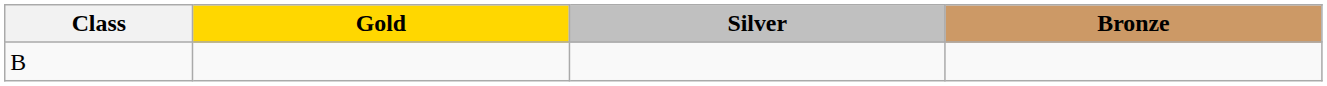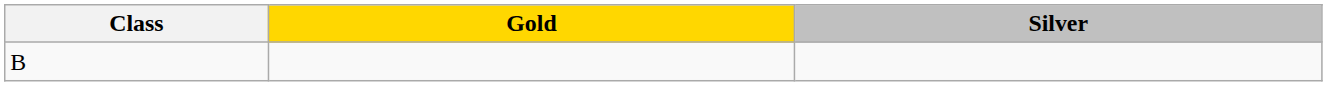 <table class=wikitable style="font-size:100%" width="70%">
 <tr>
 <th rowspan="1" width="10%">Class</th>
 <th rowspan="1" style="background:gold;" width="20%">Gold</th>
 <th colspan="1" style="background:silver;" width="20%">Silver</th>
-<th colspan="1" style="background:#CC9966;" width="20%">Bronze</th>
 </tr>
 <tr>
 <td>B</td>
 <td></td>
 <td></td>
-<td></td>
 </tr>
 </table>
